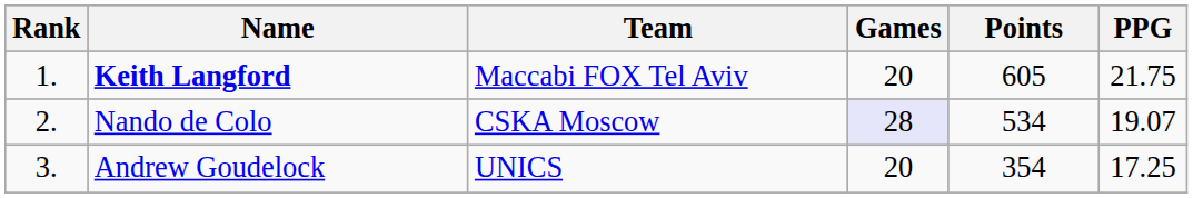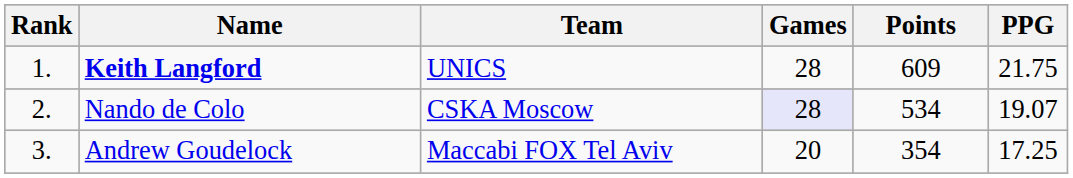 <table | class="wikitable sortable" style="text-align: center;">
 <tr>
 <th>Rank</th>
 <th width=200>Name</th>
 <th width=200>Team</th>
 <th>Games</th>
 <th width=75>Points</th>
 <th width=40>PPG</th>
 </tr>
 <tr>
 <td>1.</td>
 <td align="left"> <strong><a href='#'>Keith Langford</a></strong></td>
-<td align="left"> <a href='#'>Maccabi FOX Tel Aviv</a></td>
-<td>20</td>
-<td>605</td>
+<td align="left"> <a href='#'>UNICS</a></td>
+<td>28</td>
+<td>609</td>
 <td>21.75</td>
 </tr>
 <tr>
 <td>2.</td>
 <td align="left"> <a href='#'>Nando de Colo</a></td>
 <td align="left"> <a href='#'>CSKA Moscow</a></td>
 <td style="background: lavender;">28</td>
 <td>534</td>
 <td>19.07</td>
 </tr>
 <tr>
 <td>3.</td>
 <td align="left"> <a href='#'>Andrew Goudelock</a></td>
-<td align="left"> <a href='#'>UNICS</a></td>
+<td align="left"> <a href='#'>Maccabi FOX Tel Aviv</a></td>
 <td>20</td>
 <td>354</td>
 <td>17.25</td>
 </tr>
 </table>
